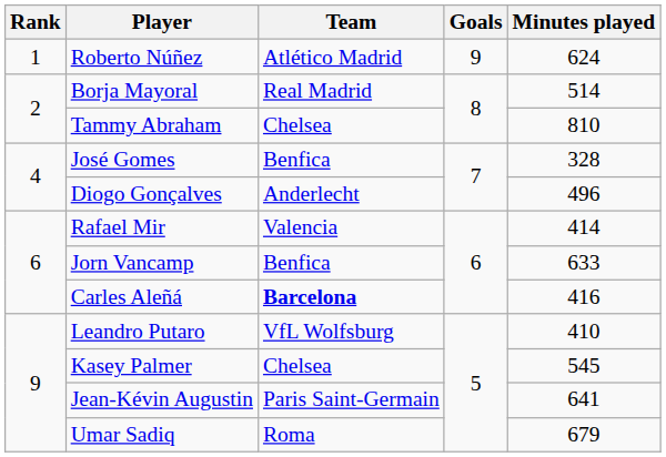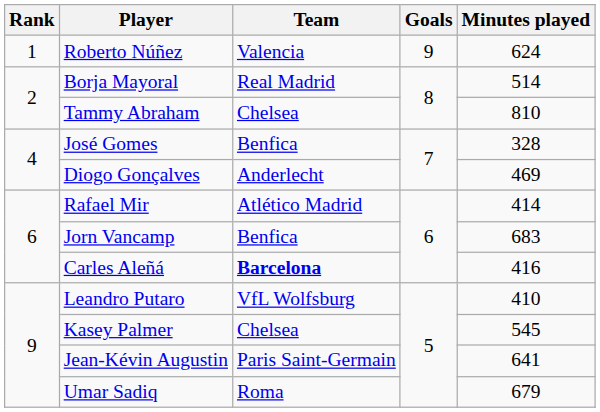 <table class="wikitable" style="text-align:center">
 <tr>
 <th>Rank</th>
 <th>Player</th>
 <th>Team</th>
 <th>Goals</th>
 <th>Minutes played</th>
 </tr>
 <tr>
 <td>1</td>
 <td align=left> <a href='#'>Roberto Núñez</a></td>
-<td align=left> <a href='#'>Atlético Madrid</a></td>
+<td align=left> <a href='#'>Valencia</a></td>
 <td>9</td>
 <td>624</td>
 </tr>
 <tr>
 <td rowspan=2>2</td>
 <td align=left> <a href='#'>Borja Mayoral</a></td>
 <td align=left> <a href='#'>Real Madrid</a></td>
 <td rowspan=2>8</td>
 <td>514</td>
 </tr>
 <tr>
 <td align=left> <a href='#'>Tammy Abraham</a></td>
 <td align=left> <a href='#'>Chelsea</a></td>
 <td>810</td>
 </tr>
 <tr>
 <td rowspan=2>4</td>
 <td align=left> <a href='#'>José Gomes</a></td>
 <td align=left> <a href='#'>Benfica</a></td>
 <td rowspan=2>7</td>
 <td>328</td>
 </tr>
 <tr>
 <td align=left> <a href='#'>Diogo Gonçalves</a></td>
 <td align=left> <a href='#'>Anderlecht</a></td>
-<td>496</td>
+<td>469</td>
 </tr>
 <tr>
 <td rowspan=3>6</td>
 <td align=left> <a href='#'>Rafael Mir</a></td>
-<td align=left> <a href='#'>Valencia</a></td>
+<td align=left> <a href='#'>Atlético Madrid</a></td>
 <td rowspan=3>6</td>
 <td>414</td>
 </tr>
 <tr>
 <td align=left> <a href='#'>Jorn Vancamp</a></td>
 <td align=left> <a href='#'>Benfica</a></td>
-<td>633</td>
+<td>683</td>
 </tr>
 <tr>
 <td align=left> <a href='#'>Carles Aleñá</a></td>
 <td align=left><strong> <a href='#'>Barcelona</a></strong></td>
 <td>416</td>
 </tr>
 <tr>
 <td rowspan=4>9</td>
 <td align=left> <a href='#'>Leandro Putaro</a></td>
 <td align=left> <a href='#'>VfL Wolfsburg</a></td>
 <td rowspan=4>5</td>
 <td>410</td>
 </tr>
 <tr>
 <td align=left> <a href='#'>Kasey Palmer</a></td>
 <td align=left> <a href='#'>Chelsea</a></td>
 <td>545</td>
 </tr>
 <tr>
 <td align=left> <a href='#'>Jean-Kévin Augustin</a></td>
 <td align=left> <a href='#'>Paris Saint-Germain</a></td>
 <td>641</td>
 </tr>
 <tr>
 <td align=left> <a href='#'>Umar Sadiq</a></td>
 <td align=left> <a href='#'>Roma</a></td>
 <td>679</td>
 </tr>
 </table>
